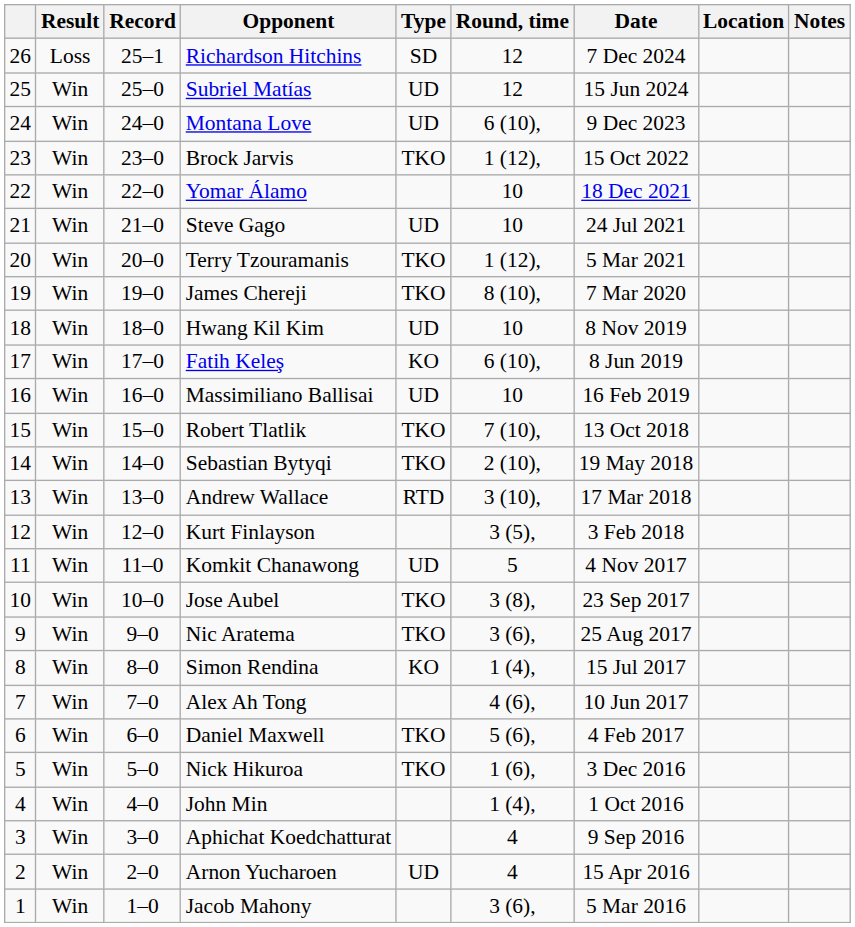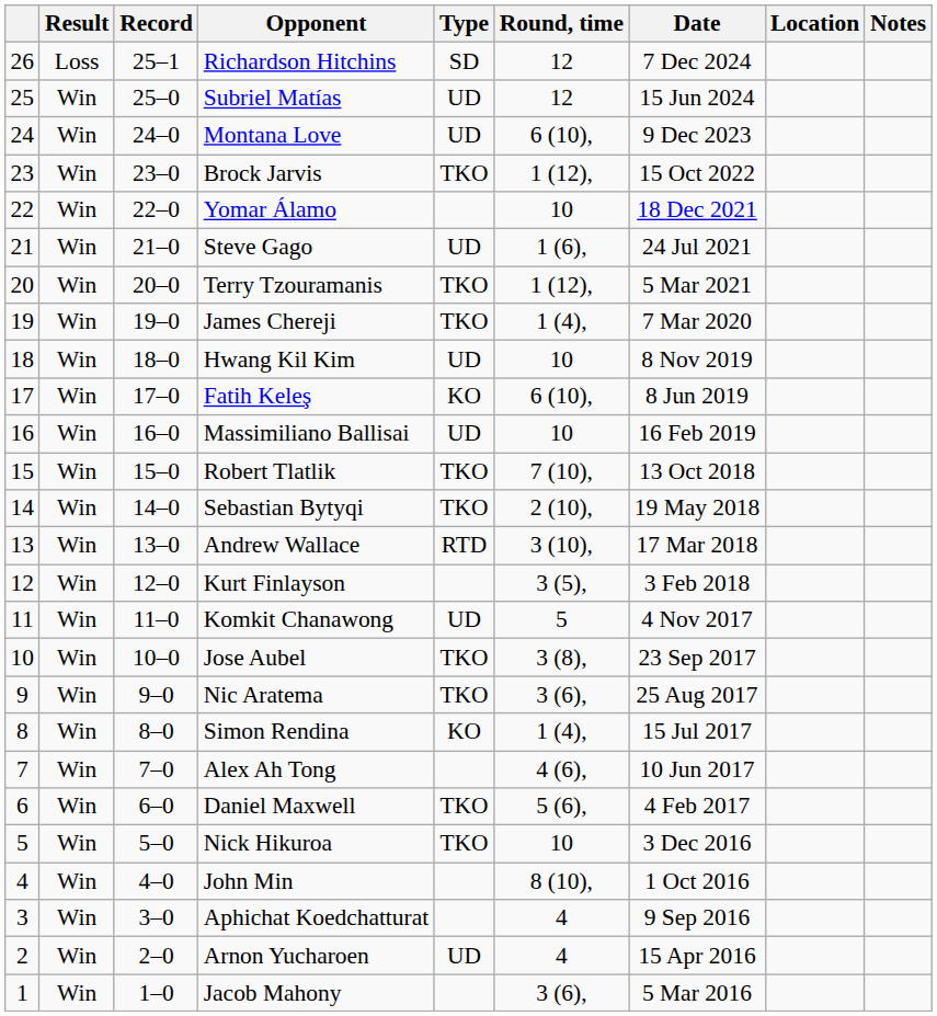 <table class=wikitable style=text-align:center>
 <tr>
 <th></th>
 <th>Result</th>
 <th>Record</th>
 <th>Opponent</th>
 <th>Type</th>
 <th>Round, time</th>
 <th>Date</th>
 <th>Location</th>
 <th>Notes</th>
 </tr>
 <tr>
 <td>26</td>
 <td>Loss</td>
 <td>25–1</td>
 <td align=left><a href='#'>Richardson Hitchins</a></td>
 <td>SD</td>
 <td>12</td>
 <td>7 Dec 2024</td>
 <td align=left></td>
 <td align=left></td>
 </tr>
 <tr>
 <td>25</td>
 <td>Win</td>
 <td>25–0</td>
 <td align=left><a href='#'>Subriel Matías</a></td>
 <td>UD</td>
 <td>12</td>
 <td>15 Jun 2024</td>
 <td align=left></td>
 <td align=left></td>
 </tr>
 <tr>
 <td>24</td>
 <td>Win</td>
 <td>24–0</td>
 <td align=left><a href='#'>Montana Love</a></td>
 <td>UD</td>
 <td>6 (10), </td>
 <td>9 Dec 2023</td>
 <td align=left></td>
 <td align=left></td>
 </tr>
 <tr>
 <td>23</td>
 <td>Win</td>
 <td>23–0</td>
 <td align=left>Brock Jarvis</td>
 <td>TKO</td>
 <td>1 (12), </td>
 <td>15 Oct 2022</td>
 <td align=left></td>
 <td align=left></td>
 </tr>
 <tr>
 <td>22</td>
 <td>Win</td>
 <td>22–0</td>
 <td align=left><a href='#'>Yomar Álamo</a></td>
 <td></td>
 <td>10</td>
 <td><a href='#'>18 Dec 2021</a></td>
 <td align=left></td>
 <td align=left></td>
 </tr>
 <tr>
 <td>21</td>
 <td>Win</td>
 <td>21–0</td>
 <td align=left>Steve Gago</td>
 <td>UD</td>
-<td>10</td>
+<td>1 (6), </td>
 <td>24 Jul 2021</td>
 <td align=left></td>
 <td align=left></td>
 </tr>
 <tr>
 <td>20</td>
 <td>Win</td>
 <td>20–0</td>
 <td align=left>Terry Tzouramanis</td>
 <td>TKO</td>
 <td>1 (12), </td>
 <td>5 Mar 2021</td>
 <td align=left></td>
 <td align=left></td>
 </tr>
 <tr>
 <td>19</td>
 <td>Win</td>
 <td>19–0</td>
 <td align=left>James Chereji</td>
 <td>TKO</td>
-<td>8 (10), </td>
+<td>1 (4), </td>
 <td>7 Mar 2020</td>
 <td align=left></td>
 <td align=left></td>
 </tr>
 <tr>
 <td>18</td>
 <td>Win</td>
 <td>18–0</td>
 <td align=left>Hwang Kil Kim</td>
 <td>UD</td>
 <td>10</td>
 <td>8 Nov 2019</td>
 <td align=left></td>
 <td align=left></td>
 </tr>
 <tr>
 <td>17</td>
 <td>Win</td>
 <td>17–0</td>
 <td align=left><a href='#'>Fatih Keleş</a></td>
 <td>KO</td>
 <td>6 (10), </td>
 <td>8 Jun 2019</td>
 <td align=left></td>
 <td align=left></td>
 </tr>
 <tr>
 <td>16</td>
 <td>Win</td>
 <td>16–0</td>
 <td align=left>Massimiliano Ballisai</td>
 <td>UD</td>
 <td>10</td>
 <td>16 Feb 2019</td>
 <td align=left></td>
 <td align=left></td>
 </tr>
 <tr>
 <td>15</td>
 <td>Win</td>
 <td>15–0</td>
 <td align=left>Robert Tlatlik</td>
 <td>TKO</td>
 <td>7 (10), </td>
 <td>13 Oct 2018</td>
 <td align=left></td>
 <td align=left></td>
 </tr>
 <tr>
 <td>14</td>
 <td>Win</td>
 <td>14–0</td>
 <td align=left>Sebastian Bytyqi</td>
 <td>TKO</td>
 <td>2 (10), </td>
 <td>19 May 2018</td>
 <td align=left></td>
 <td align=left></td>
 </tr>
 <tr>
 <td>13</td>
 <td>Win</td>
 <td>13–0</td>
 <td align=left>Andrew Wallace</td>
 <td>RTD</td>
 <td>3 (10), </td>
 <td>17 Mar 2018</td>
 <td align=left></td>
 <td align=left></td>
 </tr>
 <tr>
 <td>12</td>
 <td>Win</td>
 <td>12–0</td>
 <td align=left>Kurt Finlayson</td>
 <td></td>
 <td>3 (5), </td>
 <td>3 Feb 2018</td>
 <td align=left></td>
 <td align=left></td>
 </tr>
 <tr>
 <td>11</td>
 <td>Win</td>
 <td>11–0</td>
 <td align=left>Komkit Chanawong</td>
 <td>UD</td>
 <td>5</td>
 <td>4 Nov 2017</td>
 <td align=left></td>
 <td align=left></td>
 </tr>
 <tr>
 <td>10</td>
 <td>Win</td>
 <td>10–0</td>
 <td align=left>Jose Aubel</td>
 <td>TKO</td>
 <td>3 (8), </td>
 <td>23 Sep 2017</td>
 <td align=left></td>
 <td align=left></td>
 </tr>
 <tr>
 <td>9</td>
 <td>Win</td>
 <td>9–0</td>
 <td align=left>Nic Aratema</td>
 <td>TKO</td>
 <td>3 (6), </td>
 <td>25 Aug 2017</td>
 <td align=left></td>
 <td align=left></td>
 </tr>
 <tr>
 <td>8</td>
 <td>Win</td>
 <td>8–0</td>
 <td align=left>Simon Rendina</td>
 <td>KO</td>
 <td>1 (4), </td>
 <td>15 Jul 2017</td>
 <td align=left></td>
 <td align=left></td>
 </tr>
 <tr>
 <td>7</td>
 <td>Win</td>
 <td>7–0</td>
 <td align=left>Alex Ah Tong</td>
 <td></td>
 <td>4 (6), </td>
 <td>10 Jun 2017</td>
 <td align=left></td>
 <td align=left></td>
 </tr>
 <tr>
 <td>6</td>
 <td>Win</td>
 <td>6–0</td>
 <td align=left>Daniel Maxwell</td>
 <td>TKO</td>
 <td>5 (6), </td>
 <td>4 Feb 2017</td>
 <td align=left></td>
 <td align=left></td>
 </tr>
 <tr>
 <td>5</td>
 <td>Win</td>
 <td>5–0</td>
 <td align=left>Nick Hikuroa</td>
 <td>TKO</td>
-<td>1 (6), </td>
+<td>10</td>
 <td>3 Dec 2016</td>
 <td align=left></td>
 <td align=left></td>
 </tr>
 <tr>
 <td>4</td>
 <td>Win</td>
 <td>4–0</td>
 <td align=left>John Min</td>
 <td></td>
-<td>1 (4), </td>
+<td>8 (10), </td>
 <td>1 Oct 2016</td>
 <td align=left></td>
 <td align=left></td>
 </tr>
 <tr>
 <td>3</td>
 <td>Win</td>
 <td>3–0</td>
 <td align=left>Aphichat Koedchatturat</td>
 <td></td>
 <td>4</td>
 <td>9 Sep 2016</td>
 <td align=left></td>
 <td align=left></td>
 </tr>
 <tr>
 <td>2</td>
 <td>Win</td>
 <td>2–0</td>
 <td align=left>Arnon Yucharoen</td>
 <td>UD</td>
 <td>4</td>
 <td>15 Apr 2016</td>
 <td align=left></td>
 <td align=left></td>
 </tr>
 <tr>
 <td>1</td>
 <td>Win</td>
 <td>1–0</td>
 <td align=left>Jacob Mahony</td>
 <td></td>
 <td>3 (6), </td>
 <td>5 Mar 2016</td>
 <td align=left></td>
 <td align=left></td>
 </tr>
 </table>
